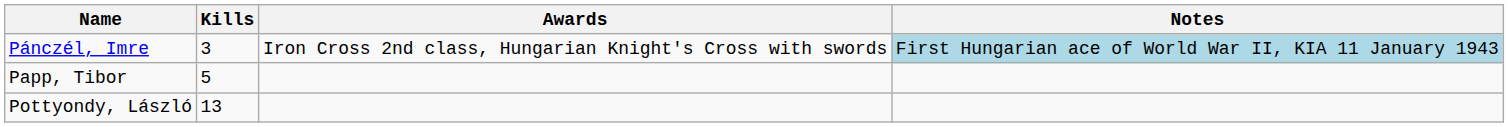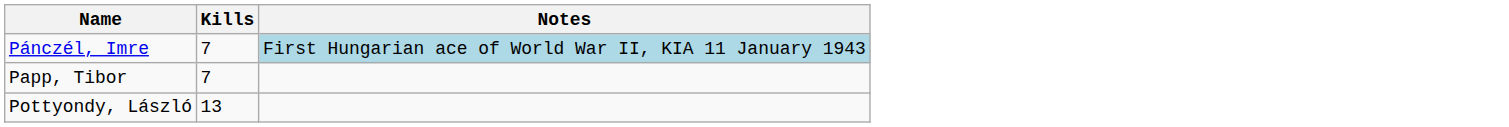 <table class=wikitable>
 <tr>
 <th>Name</th>
 <th>Kills</th>
-<th>Awards</th>
 <th>Notes</th>
 </tr>
 <tr>
 <td><a href='#'>Pánczél, Imre</a></td>
-<td>3</td>
-<td>Iron Cross 2nd class, Hungarian Knight's Cross with swords</td>
+<td>7</td>
 <td style="background: lightblue;">First Hungarian ace of World War II, KIA 11 January 1943</td>
 </tr>
 <tr>
 <td>Papp, Tibor</td>
-<td>5</td>
-<td></td>
+<td>7</td>
 <td></td>
 </tr>
 <tr>
 <td>Pottyondy, László</td>
 <td>13</td>
 <td></td>
-<td></td>
 </tr>
 </table>
